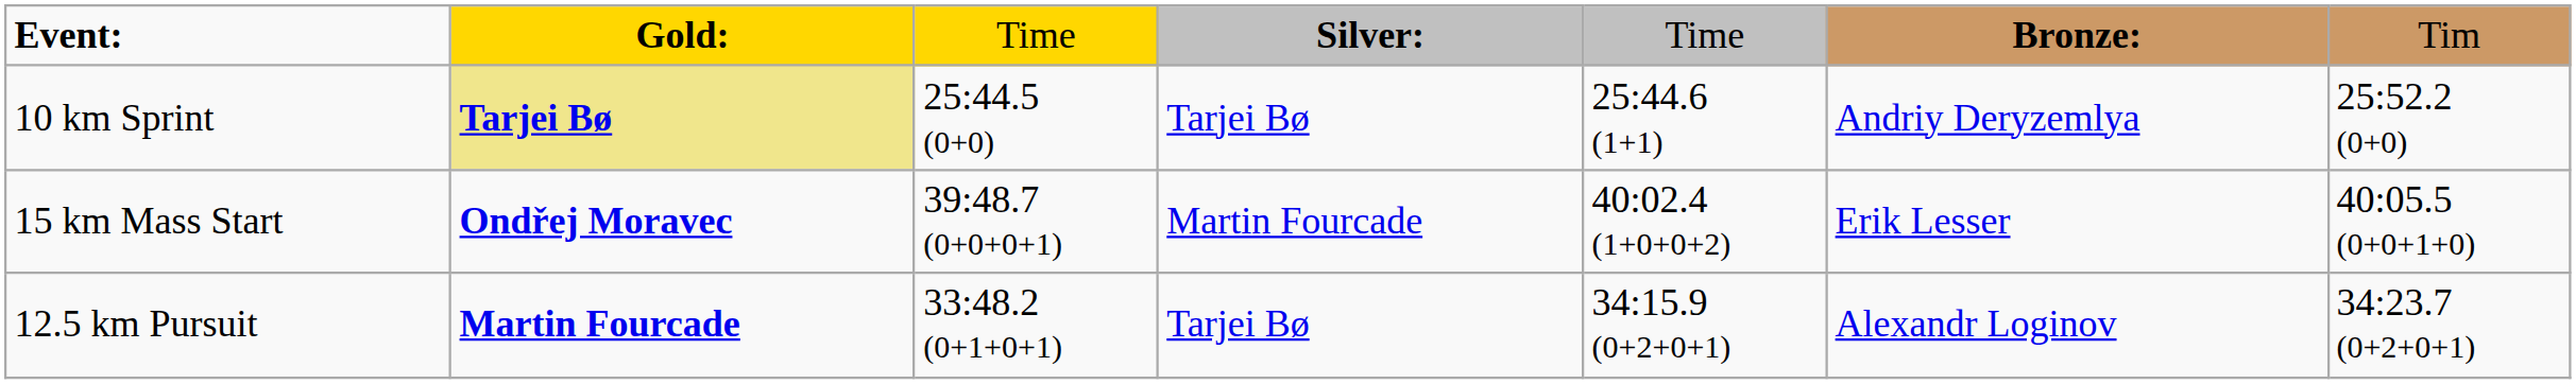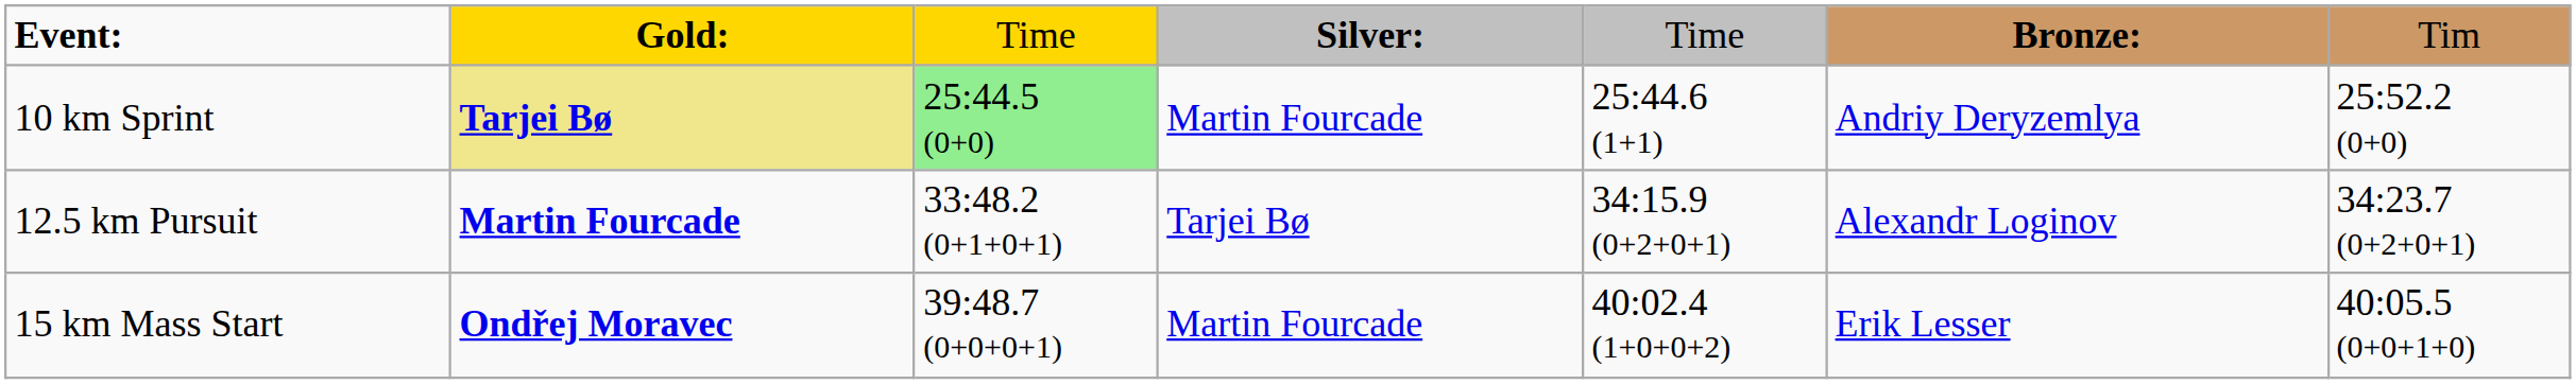 <table class="wikitable" width=85%>
 <tr>
 <td><strong>Event:</strong></td>
 <td style="text-align:center;background-color:gold;"><strong>Gold:</strong></td>
 <td style="text-align:center;background-color:gold;">Time</td>
 <td style="text-align:center;background-color:silver;"><strong>Silver:</strong></td>
 <td style="text-align:center;background-color:silver;">Time</td>
 <td style="text-align:center;background-color:#CC9966;"><strong>Bronze:</strong></td>
 <td style="text-align:center;background-color:#CC9966;">Tim</td>
 </tr>
 <tr>
 <td>10 km Sprint<br></td>
 <td style="background: khaki;"><strong><a href='#'>Tarjei Bø</a></strong><br><small></small></td>
-<td>25:44.5<br><small>(0+0)</small></td>
-<td><a href='#'>Tarjei Bø</a><br><small></small></td>
+<td style="background: lightgreen;">25:44.5<br><small>(0+0)</small></td>
+<td><a href='#'>Martin Fourcade</a><br><small></small></td>
 <td>25:44.6<br><small>(1+1)</small></td>
 <td><a href='#'>Andriy Deryzemlya</a><br><small></small></td>
 <td>25:52.2<br><small>(0+0)</small></td>
+</tr>
+<tr>
+<td>12.5 km Pursuit<br></td>
+<td><strong><a href='#'>Martin Fourcade</a></strong><br><small></small></td>
+<td>33:48.2<br><small>(0+1+0+1)</small></td>
+<td><a href='#'>Tarjei Bø</a><br><small></small></td>
+<td>34:15.9<br><small>(0+2+0+1)</small></td>
+<td><a href='#'>Alexandr Loginov</a><br><small></small></td>
+<td>34:23.7<br><small>(0+2+0+1)</small></td>
 </tr>
 <tr>
 <td>15 km Mass Start<br></td>
 <td><strong><a href='#'>Ondřej Moravec</a></strong><br><small></small></td>
 <td>39:48.7<br><small>(0+0+0+1)</small></td>
 <td><a href='#'>Martin Fourcade</a><br><small></small></td>
 <td>40:02.4<br><small>(1+0+0+2)</small></td>
 <td><a href='#'>Erik Lesser</a><br><small></small></td>
 <td>40:05.5<br><small>(0+0+1+0)</small></td>
 </tr>
-<tr>
-<td>12.5 km Pursuit<br></td>
-<td><strong><a href='#'>Martin Fourcade</a></strong><br><small></small></td>
-<td>33:48.2<br><small>(0+1+0+1)</small></td>
-<td><a href='#'>Tarjei Bø</a><br><small></small></td>
-<td>34:15.9<br><small>(0+2+0+1)</small></td>
-<td><a href='#'>Alexandr Loginov</a><br><small></small></td>
-<td>34:23.7<br><small>(0+2+0+1)</small></td>
-</tr>
 </table>
